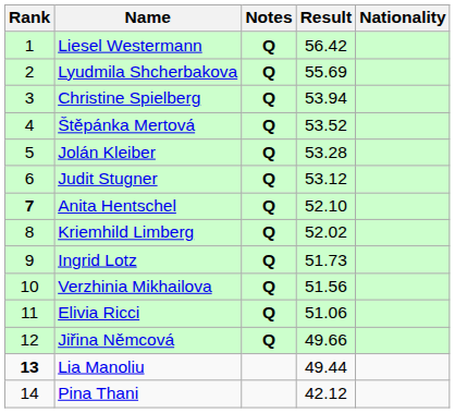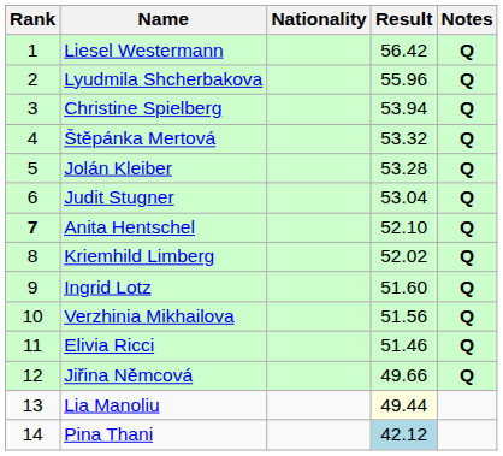 <table class="wikitable sortable" style="text-align:center">
 <tr>
 <th>Rank</th>
 <th>Name</th>
+<th>Nationality</th>
+<th>Result</th>
 <th>Notes</th>
-<th>Result</th>
-<th>Nationality</th>
 </tr>
 <tr bgcolor=ccffcc>
 <td>1</td>
 <td align=left><a href='#'>Liesel Westermann</a></td>
+<td align=left></td>
+<td>56.42</td>
 <td><strong>Q</strong></td>
-<td>56.42</td>
-<td align=left></td>
 </tr>
 <tr bgcolor=ccffcc>
 <td>2</td>
 <td align=left><a href='#'>Lyudmila Shcherbakova</a></td>
+<td align=left></td>
+<td>55.96</td>
 <td><strong>Q</strong></td>
-<td>55.69</td>
-<td align=left></td>
 </tr>
 <tr bgcolor=ccffcc>
 <td>3</td>
 <td align=left><a href='#'>Christine Spielberg</a></td>
+<td align=left></td>
+<td>53.94</td>
 <td><strong>Q</strong></td>
-<td>53.94</td>
-<td align=left></td>
 </tr>
 <tr bgcolor=ccffcc>
 <td>4</td>
 <td align=left><a href='#'>Štěpánka Mertová</a></td>
+<td align=left></td>
+<td>53.32</td>
 <td><strong>Q</strong></td>
-<td>53.52</td>
-<td align=left></td>
 </tr>
 <tr bgcolor=ccffcc>
 <td>5</td>
 <td align=left><a href='#'>Jolán Kleiber</a></td>
+<td align=left></td>
+<td>53.28</td>
 <td><strong>Q</strong></td>
-<td>53.28</td>
-<td align=left></td>
 </tr>
 <tr bgcolor=ccffcc>
 <td>6</td>
 <td align=left><a href='#'>Judit Stugner</a></td>
+<td align=left></td>
+<td>53.04</td>
 <td><strong>Q</strong></td>
-<td>53.12</td>
-<td align=left></td>
 </tr>
 <tr bgcolor=ccffcc>
 <td><strong>7</strong></td>
 <td align=left><a href='#'>Anita Hentschel</a></td>
+<td align=left></td>
+<td>52.10</td>
 <td><strong>Q</strong></td>
-<td>52.10</td>
-<td align=left></td>
 </tr>
 <tr bgcolor=ccffcc>
 <td>8</td>
 <td align=left><a href='#'>Kriemhild Limberg</a></td>
+<td align=left></td>
+<td>52.02</td>
 <td><strong>Q</strong></td>
-<td>52.02</td>
-<td align=left></td>
 </tr>
 <tr bgcolor=ccffcc>
 <td>9</td>
 <td align=left><a href='#'>Ingrid Lotz</a></td>
+<td align=left></td>
+<td>51.60</td>
 <td><strong>Q</strong></td>
-<td>51.73</td>
-<td align=left></td>
 </tr>
 <tr bgcolor=ccffcc>
 <td>10</td>
 <td align=left><a href='#'>Verzhinia Mikhailova</a></td>
+<td align=left></td>
+<td>51.56</td>
 <td><strong>Q</strong></td>
-<td>51.56</td>
-<td align=left></td>
 </tr>
 <tr bgcolor=ccffcc>
 <td>11</td>
 <td align=left><a href='#'>Elivia Ricci</a></td>
+<td align=left></td>
+<td>51.46</td>
 <td><strong>Q</strong></td>
-<td>51.06</td>
-<td align=left></td>
 </tr>
 <tr bgcolor=ccffcc>
 <td>12</td>
 <td align=left><a href='#'>Jiřina Němcová</a></td>
+<td align=left></td>
+<td>49.66</td>
 <td><strong>Q</strong></td>
-<td>49.66</td>
-<td align=left></td>
 </tr>
 <tr>
-<td><strong>13</strong></td>
+<td>13</td>
 <td align=left><a href='#'>Lia Manoliu</a></td>
+<td align=left></td>
+<td style="background: lightyellow;">49.44</td>
 <td></td>
-<td>49.44</td>
-<td align=left></td>
 </tr>
 <tr>
 <td>14</td>
 <td align=left><a href='#'>Pina Thani</a></td>
+<td align=left></td>
+<td style="background: lightblue;">42.12</td>
 <td></td>
-<td>42.12</td>
-<td align=left></td>
 </tr>
 </table>
